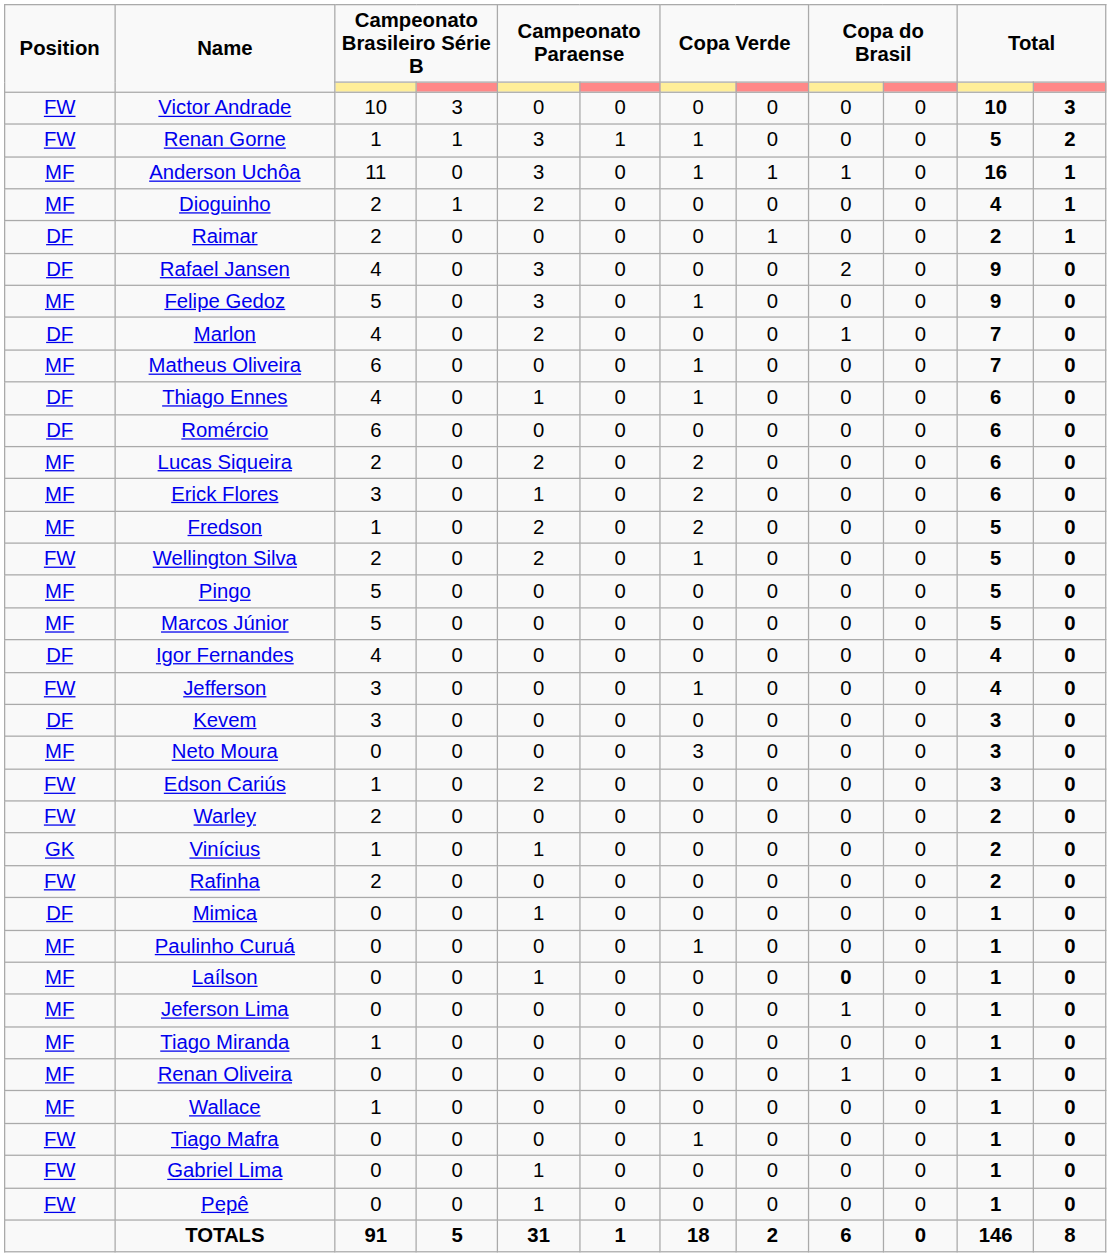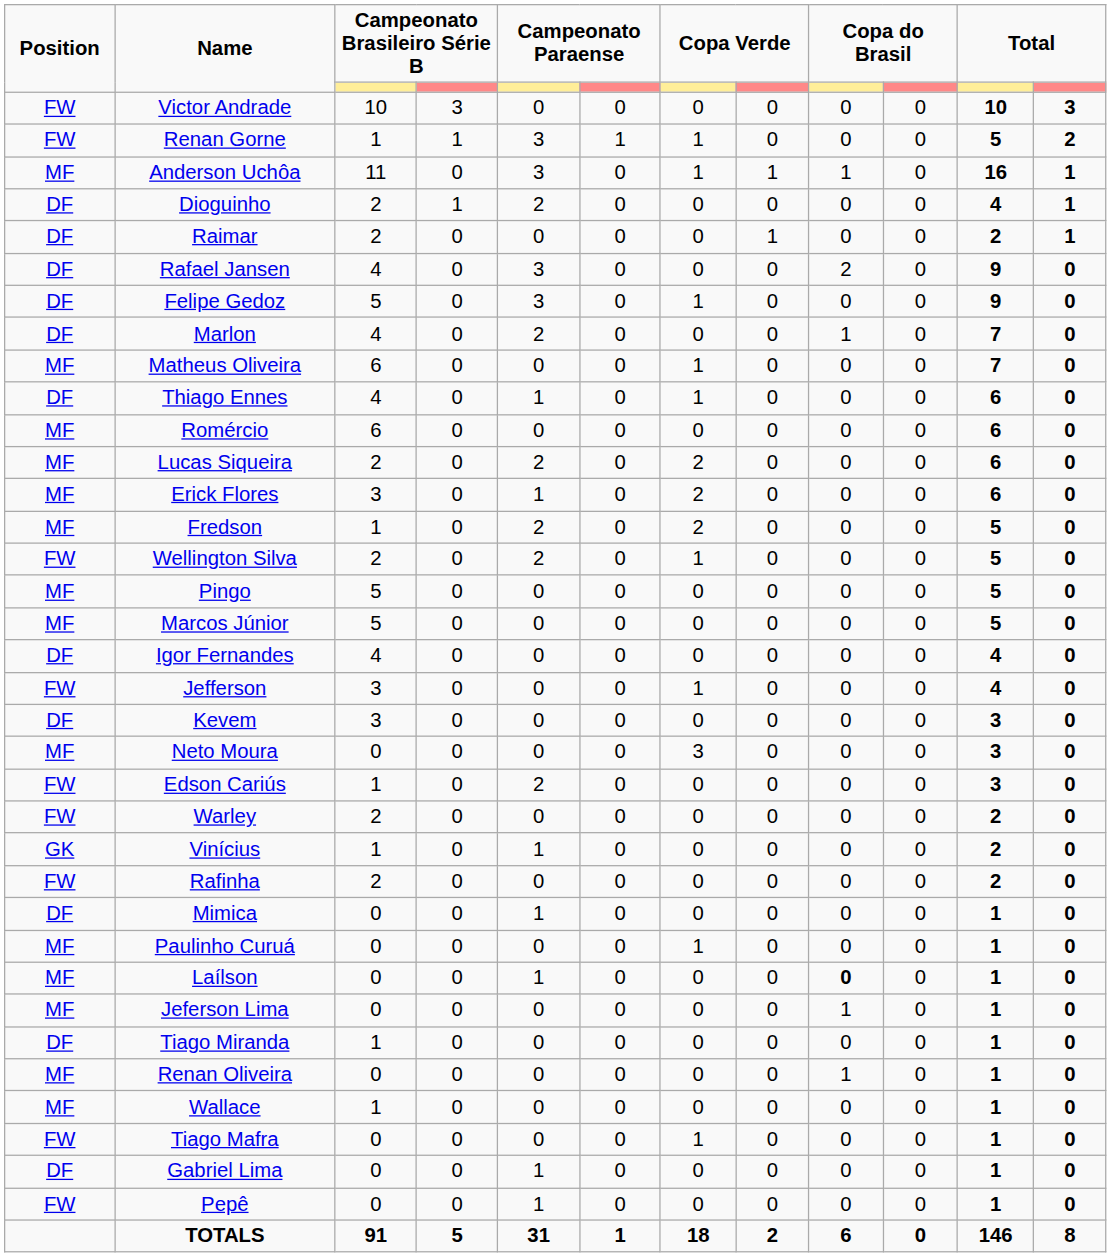 <table class="wikitable" style="text-align:center;">
 <tr style="text-align:center;">
 <td rowspan="2"  style="width:10%; "><strong>Position</strong></td>
 <td rowspan="2"  style="width:20%; "><strong>Name</strong></td>
 <td colspan="2"><strong>Campeonato Brasileiro Série B</strong></td>
 <td colspan="2"><strong>Campeonato Paraense</strong></td>
 <td colspan="2"><strong>Copa Verde</strong></td>
 <td colspan="2"><strong>Copa do Brasil</strong></td>
 <td colspan="2"><strong>Total</strong></td>
 </tr>
 <tr>
 <th style="width:60px; background:#fe9;"></th>
 <th style="width:60px; background:#ff8888;"></th>
 <th style="width:60px; background:#fe9;"></th>
 <th style="width:60px; background:#ff8888;"></th>
 <th style="width:60px; background:#fe9;"></th>
 <th style="width:60px; background:#ff8888;"></th>
 <th style="width:60px; background:#fe9;"></th>
 <th style="width:60px; background:#ff8888;"></th>
 <th style="width:60px; background:#fe9;"></th>
 <th style="width:60px; background:#ff8888;"></th>
 </tr>
 <tr>
 <td><a href='#'>FW</a></td>
 <td><a href='#'>Victor Andrade</a></td>
 <td>10</td>
 <td>3</td>
 <td>0</td>
 <td>0</td>
 <td>0</td>
 <td>0</td>
 <td>0</td>
 <td>0</td>
 <td><strong>10</strong></td>
 <td><strong>3</strong></td>
 </tr>
 <tr>
 <td><a href='#'>FW</a></td>
 <td><a href='#'>Renan Gorne</a></td>
 <td>1</td>
 <td>1</td>
 <td>3</td>
 <td>1</td>
 <td>1</td>
 <td>0</td>
 <td>0</td>
 <td>0</td>
 <td><strong>5</strong></td>
 <td><strong>2</strong></td>
 </tr>
 <tr>
 <td><a href='#'>MF</a></td>
 <td><a href='#'>Anderson Uchôa</a></td>
 <td>11</td>
 <td>0</td>
 <td>3</td>
 <td>0</td>
 <td>1</td>
 <td>1</td>
 <td>1</td>
 <td>0</td>
 <td><strong>16</strong></td>
 <td><strong>1</strong></td>
 </tr>
 <tr>
-<td><a href='#'>MF</a></td>
+<td><a href='#'>DF</a></td>
 <td><a href='#'>Dioguinho</a></td>
 <td>2</td>
 <td>1</td>
 <td>2</td>
 <td>0</td>
 <td>0</td>
 <td>0</td>
 <td>0</td>
 <td>0</td>
 <td><strong>4</strong></td>
 <td><strong>1</strong></td>
 </tr>
 <tr>
 <td><a href='#'>DF</a></td>
 <td><a href='#'>Raimar</a></td>
 <td>2</td>
 <td>0</td>
 <td>0</td>
 <td>0</td>
 <td>0</td>
 <td>1</td>
 <td>0</td>
 <td>0</td>
 <td><strong>2</strong></td>
 <td><strong>1</strong></td>
 </tr>
 <tr>
 <td><a href='#'>DF</a></td>
 <td><a href='#'>Rafael Jansen</a></td>
 <td>4</td>
 <td>0</td>
 <td>3</td>
 <td>0</td>
 <td>0</td>
 <td>0</td>
 <td>2</td>
 <td>0</td>
 <td><strong>9</strong></td>
 <td><strong>0</strong></td>
 </tr>
 <tr>
-<td><a href='#'>MF</a></td>
+<td><a href='#'>DF</a></td>
 <td><a href='#'>Felipe Gedoz</a></td>
 <td>5</td>
 <td>0</td>
 <td>3</td>
 <td>0</td>
 <td>1</td>
 <td>0</td>
 <td>0</td>
 <td>0</td>
 <td><strong>9</strong></td>
 <td><strong>0</strong></td>
 </tr>
 <tr>
 <td><a href='#'>DF</a></td>
 <td><a href='#'>Marlon</a></td>
 <td>4</td>
 <td>0</td>
 <td>2</td>
 <td>0</td>
 <td>0</td>
 <td>0</td>
 <td>1</td>
 <td>0</td>
 <td><strong>7</strong></td>
 <td><strong>0</strong></td>
 </tr>
 <tr>
 <td><a href='#'>MF</a></td>
 <td><a href='#'>Matheus Oliveira</a></td>
 <td>6</td>
 <td>0</td>
 <td>0</td>
 <td>0</td>
 <td>1</td>
 <td>0</td>
 <td>0</td>
 <td>0</td>
 <td><strong>7</strong></td>
 <td><strong>0</strong></td>
 </tr>
 <tr>
 <td><a href='#'>DF</a></td>
 <td><a href='#'>Thiago Ennes</a></td>
 <td>4</td>
 <td>0</td>
 <td>1</td>
 <td>0</td>
 <td>1</td>
 <td>0</td>
 <td>0</td>
 <td>0</td>
 <td><strong>6</strong></td>
 <td><strong>0</strong></td>
 </tr>
 <tr>
-<td><a href='#'>DF</a></td>
+<td><a href='#'>MF</a></td>
 <td><a href='#'>Romércio</a></td>
 <td>6</td>
 <td>0</td>
 <td>0</td>
 <td>0</td>
 <td>0</td>
 <td>0</td>
 <td>0</td>
 <td>0</td>
 <td><strong>6</strong></td>
 <td><strong>0</strong></td>
 </tr>
 <tr>
 <td><a href='#'>MF</a></td>
 <td><a href='#'>Lucas Siqueira</a></td>
 <td>2</td>
 <td>0</td>
 <td>2</td>
 <td>0</td>
 <td>2</td>
 <td>0</td>
 <td>0</td>
 <td>0</td>
 <td><strong>6</strong></td>
 <td><strong>0</strong></td>
 </tr>
 <tr>
 <td><a href='#'>MF</a></td>
 <td><a href='#'>Erick Flores</a></td>
 <td>3</td>
 <td>0</td>
 <td>1</td>
 <td>0</td>
 <td>2</td>
 <td>0</td>
 <td>0</td>
 <td>0</td>
 <td><strong>6</strong></td>
 <td><strong>0</strong></td>
 </tr>
 <tr>
 <td><a href='#'>MF</a></td>
 <td><a href='#'>Fredson</a></td>
 <td>1</td>
 <td>0</td>
 <td>2</td>
 <td>0</td>
 <td>2</td>
 <td>0</td>
 <td>0</td>
 <td>0</td>
 <td><strong>5</strong></td>
 <td><strong>0</strong></td>
 </tr>
 <tr>
 <td><a href='#'>FW</a></td>
 <td><a href='#'>Wellington Silva</a></td>
 <td>2</td>
 <td>0</td>
 <td>2</td>
 <td>0</td>
 <td>1</td>
 <td>0</td>
 <td>0</td>
 <td>0</td>
 <td><strong>5</strong></td>
 <td><strong>0</strong></td>
 </tr>
 <tr>
 <td><a href='#'>MF</a></td>
 <td><a href='#'>Pingo</a></td>
 <td>5</td>
 <td>0</td>
 <td>0</td>
 <td>0</td>
 <td>0</td>
 <td>0</td>
 <td>0</td>
 <td>0</td>
 <td><strong>5</strong></td>
 <td><strong>0</strong></td>
 </tr>
 <tr>
 <td><a href='#'>MF</a></td>
 <td><a href='#'>Marcos Júnior</a></td>
 <td>5</td>
 <td>0</td>
 <td>0</td>
 <td>0</td>
 <td>0</td>
 <td>0</td>
 <td>0</td>
 <td>0</td>
 <td><strong>5</strong></td>
 <td><strong>0</strong></td>
 </tr>
 <tr>
 <td><a href='#'>DF</a></td>
 <td><a href='#'>Igor Fernandes</a></td>
 <td>4</td>
 <td>0</td>
 <td>0</td>
 <td>0</td>
 <td>0</td>
 <td>0</td>
 <td>0</td>
 <td>0</td>
 <td><strong>4</strong></td>
 <td><strong>0</strong></td>
 </tr>
 <tr>
 <td><a href='#'>FW</a></td>
 <td><a href='#'>Jefferson</a></td>
 <td>3</td>
 <td>0</td>
 <td>0</td>
 <td>0</td>
 <td>1</td>
 <td>0</td>
 <td>0</td>
 <td>0</td>
 <td><strong>4</strong></td>
 <td><strong>0</strong></td>
 </tr>
 <tr>
 <td><a href='#'>DF</a></td>
 <td><a href='#'>Kevem</a></td>
 <td>3</td>
 <td>0</td>
 <td>0</td>
 <td>0</td>
 <td>0</td>
 <td>0</td>
 <td>0</td>
 <td>0</td>
 <td><strong>3</strong></td>
 <td><strong>0</strong></td>
 </tr>
 <tr>
 <td><a href='#'>MF</a></td>
 <td><a href='#'>Neto Moura</a></td>
 <td>0</td>
 <td>0</td>
 <td>0</td>
 <td>0</td>
 <td>3</td>
 <td>0</td>
 <td>0</td>
 <td>0</td>
 <td><strong>3</strong></td>
 <td><strong>0</strong></td>
 </tr>
 <tr>
 <td><a href='#'>FW</a></td>
 <td><a href='#'>Edson Cariús</a></td>
 <td>1</td>
 <td>0</td>
 <td>2</td>
 <td>0</td>
 <td>0</td>
 <td>0</td>
 <td>0</td>
 <td>0</td>
 <td><strong>3</strong></td>
 <td><strong>0</strong></td>
 </tr>
 <tr>
 <td><a href='#'>FW</a></td>
 <td><a href='#'>Warley</a></td>
 <td>2</td>
 <td>0</td>
 <td>0</td>
 <td>0</td>
 <td>0</td>
 <td>0</td>
 <td>0</td>
 <td>0</td>
 <td><strong>2</strong></td>
 <td><strong>0</strong></td>
 </tr>
 <tr>
 <td><a href='#'>GK</a></td>
 <td><a href='#'>Vinícius</a></td>
 <td>1</td>
 <td>0</td>
 <td>1</td>
 <td>0</td>
 <td>0</td>
 <td>0</td>
 <td>0</td>
 <td>0</td>
 <td><strong>2</strong></td>
 <td><strong>0</strong></td>
 </tr>
 <tr>
 <td><a href='#'>FW</a></td>
 <td><a href='#'>Rafinha</a></td>
 <td>2</td>
 <td>0</td>
 <td>0</td>
 <td>0</td>
 <td>0</td>
 <td>0</td>
 <td>0</td>
 <td>0</td>
 <td><strong>2</strong></td>
 <td><strong>0</strong></td>
 </tr>
 <tr>
 <td><a href='#'>DF</a></td>
 <td><a href='#'>Mimica</a></td>
 <td>0</td>
 <td>0</td>
 <td>1</td>
 <td>0</td>
 <td>0</td>
 <td>0</td>
 <td>0</td>
 <td>0</td>
 <td><strong>1</strong></td>
 <td><strong>0</strong></td>
 </tr>
 <tr>
 <td><a href='#'>MF</a></td>
 <td><a href='#'>Paulinho Curuá</a></td>
 <td>0</td>
 <td>0</td>
 <td>0</td>
 <td>0</td>
 <td>1</td>
 <td>0</td>
 <td>0</td>
 <td>0</td>
 <td><strong>1</strong></td>
 <td><strong>0</strong></td>
 </tr>
 <tr>
 <td><a href='#'>MF</a></td>
 <td><a href='#'>Laílson</a></td>
 <td>0</td>
 <td>0</td>
 <td>1</td>
 <td>0</td>
 <td>0</td>
 <td>0</td>
 <td><strong>0</strong></td>
 <td>0</td>
 <td><strong>1</strong></td>
 <td><strong>0</strong></td>
 </tr>
 <tr>
 <td><a href='#'>MF</a></td>
 <td><a href='#'>Jeferson Lima</a></td>
 <td>0</td>
 <td>0</td>
 <td>0</td>
 <td>0</td>
 <td>0</td>
 <td>0</td>
 <td>1</td>
 <td>0</td>
 <td><strong>1</strong></td>
 <td><strong>0</strong></td>
 </tr>
 <tr>
-<td><a href='#'>MF</a></td>
+<td><a href='#'>DF</a></td>
 <td><a href='#'>Tiago Miranda</a></td>
 <td>1</td>
 <td>0</td>
 <td>0</td>
 <td>0</td>
 <td>0</td>
 <td>0</td>
 <td>0</td>
 <td>0</td>
 <td><strong>1</strong></td>
 <td><strong>0</strong></td>
 </tr>
 <tr>
 <td><a href='#'>MF</a></td>
 <td><a href='#'>Renan Oliveira</a></td>
 <td>0</td>
 <td>0</td>
 <td>0</td>
 <td>0</td>
 <td>0</td>
 <td>0</td>
 <td>1</td>
 <td>0</td>
 <td><strong>1</strong></td>
 <td><strong>0</strong></td>
 </tr>
 <tr>
 <td><a href='#'>MF</a></td>
 <td><a href='#'>Wallace</a></td>
 <td>1</td>
 <td>0</td>
 <td>0</td>
 <td>0</td>
 <td>0</td>
 <td>0</td>
 <td>0</td>
 <td>0</td>
 <td><strong>1</strong></td>
 <td><strong>0</strong></td>
 </tr>
 <tr>
 <td><a href='#'>FW</a></td>
 <td><a href='#'>Tiago Mafra</a></td>
 <td>0</td>
 <td>0</td>
 <td>0</td>
 <td>0</td>
 <td>1</td>
 <td>0</td>
 <td>0</td>
 <td>0</td>
 <td><strong>1</strong></td>
 <td><strong>0</strong></td>
 </tr>
 <tr>
-<td><a href='#'>FW</a></td>
+<td><a href='#'>DF</a></td>
 <td><a href='#'>Gabriel Lima</a></td>
 <td>0</td>
 <td>0</td>
 <td>1</td>
 <td>0</td>
 <td>0</td>
 <td>0</td>
 <td>0</td>
 <td>0</td>
 <td><strong>1</strong></td>
 <td><strong>0</strong></td>
 </tr>
 <tr>
 <td><a href='#'>FW</a></td>
 <td><a href='#'>Pepê</a></td>
 <td>0</td>
 <td>0</td>
 <td>1</td>
 <td>0</td>
 <td>0</td>
 <td>0</td>
 <td>0</td>
 <td>0</td>
 <td><strong>1</strong></td>
 <td><strong>0</strong></td>
 </tr>
 <tr>
 <td colspan="1"></td>
 <td><strong>TOTALS</strong></td>
 <td><strong>91</strong></td>
 <td><strong>5</strong></td>
 <td><strong>31</strong></td>
 <td><strong>1</strong></td>
 <td><strong>18</strong></td>
 <td><strong>2</strong></td>
 <td><strong>6</strong></td>
 <td><strong>0</strong></td>
 <td><strong>146</strong></td>
 <td><strong>8</strong></td>
 </tr>
 </table>
